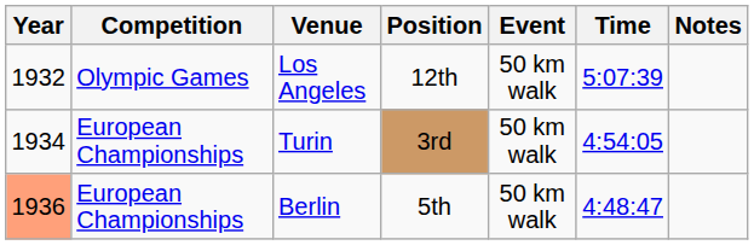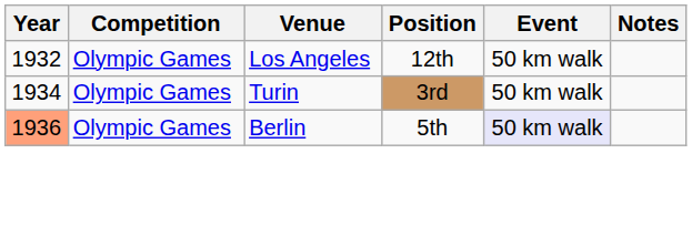 <table class="wikitable" width=50% style="font-size:90%; text-align:center;">
 <tr>
 <th>Year</th>
 <th>Competition</th>
 <th>Venue</th>
 <th>Position</th>
 <th>Event</th>
-<th>Time</th>
 <th>Notes</th>
 </tr>
 <tr>
 <td>1932</td>
 <td align=left><a href='#'>Olympic Games</a></td>
 <td align=left> <a href='#'>Los Angeles</a></td>
 <td>12th</td>
 <td>50 km walk</td>
-<td><a href='#'>5:07:39</a></td>
 <td></td>
 </tr>
 <tr>
 <td>1934</td>
-<td align=left><a href='#'>European Championships</a></td>
+<td align=left><a href='#'>Olympic Games</a></td>
 <td align=left> <a href='#'>Turin</a></td>
 <td bgcolor=cc9966>3rd</td>
 <td>50 km walk</td>
-<td><a href='#'>4:54:05</a></td>
 <td></td>
 </tr>
 <tr>
 <td style="background: lightsalmon;">1936</td>
-<td align=left><a href='#'>European Championships</a></td>
+<td align=left><a href='#'>Olympic Games</a></td>
 <td align=left> <a href='#'>Berlin</a></td>
 <td>5th</td>
-<td>50 km walk</td>
-<td><a href='#'>4:48:47</a></td>
+<td style="background: lavender;">50 km walk</td>
 <td></td>
 </tr>
 </table>
